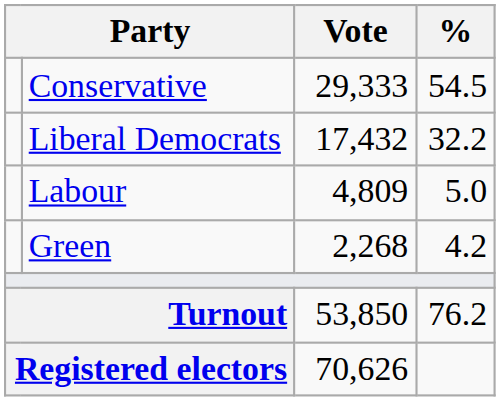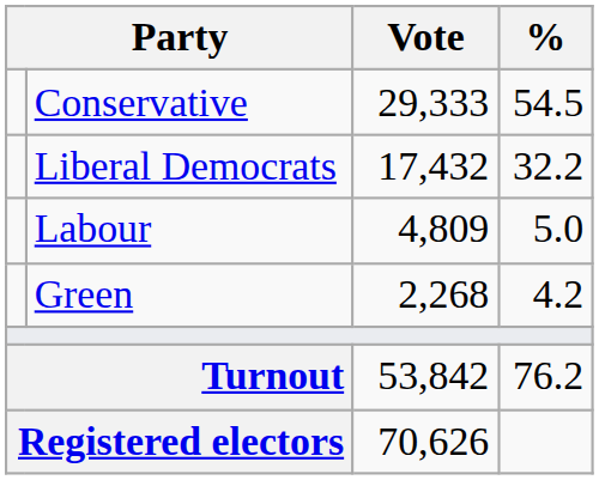 <table class="wikitable">
 <tr>
 <th bgcolor="#DDDDFF" width="130px" colspan="2">Party</th>
 <th bgcolor="#DDDDFF" width="50px">Vote</th>
 <th bgcolor="#DDDDFF" width="30px">%</th>
 </tr>
 <tr>
 <td></td>
 <td><a href='#'>Conservative</a></td>
 <td align=right>29,333</td>
 <td align=right>54.5</td>
 </tr>
 <tr>
 <td></td>
 <td><a href='#'>Liberal Democrats</a></td>
 <td align=right>17,432</td>
 <td align=right>32.2</td>
 </tr>
 <tr>
 <td></td>
 <td><a href='#'>Labour</a></td>
 <td align=right>4,809</td>
 <td align=right>5.0</td>
 </tr>
 <tr>
 <td></td>
 <td><a href='#'>Green</a></td>
 <td align=right>2,268</td>
 <td align=right>4.2</td>
 </tr>
 <tr>
 <td colspan="4" bgcolor="#EAECF0"></td>
 </tr>
 <tr>
 <th colspan="2" style="text-align: right; margin-right: 0.5em" scope=row><a href='#'>Turnout</a></th>
-<td style="text-align: right; margin-right: 0.5em">53,850</td>
+<td style="text-align: right; margin-right: 0.5em">53,842</td>
 <td style="text-align: right; margin-right: 0.5em">76.2</td>
 </tr>
 <tr>
 <th colspan="2" style="text-align:right;" scope=row><a href='#'>Registered electors</a></th>
 <td style="text-align:right; margin-right:0.5em">70,626</td>
 <td style="text-align:right; margin-right:0.5em"></td>
 </tr>
 </table>
